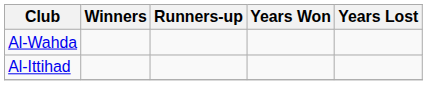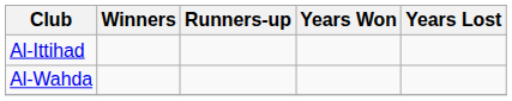 <table class="wikitable">
 <tr>
 <th>Club</th>
 <th>Winners</th>
 <th>Runners-up</th>
 <th>Years Won</th>
 <th>Years Lost</th>
 </tr>
 <tr>
-<td><a href='#'>Al-Wahda</a></td>
+<td><a href='#'>Al-Ittihad</a></td>
 <td></td>
 <td></td>
 <td></td>
 <td></td>
 </tr>
 <tr>
-<td><a href='#'>Al-Ittihad</a></td>
+<td><a href='#'>Al-Wahda</a></td>
 <td></td>
 <td></td>
 <td></td>
 <td></td>
 </tr>
 <tr>
 </tr>
 </table>
